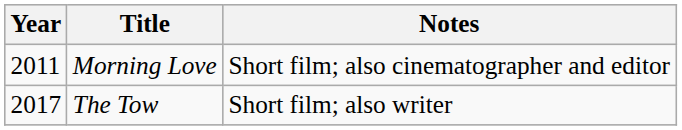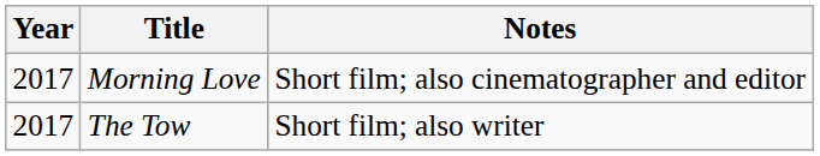 <table class="wikitable">
 <tr>
 <th>Year</th>
 <th>Title</th>
 <th>Notes</th>
 </tr>
 <tr>
-<td>2011</td>
+<td>2017</td>
 <td><em>Morning Love</em></td>
 <td>Short film; also cinematographer and editor</td>
 </tr>
 <tr>
 <td>2017</td>
 <td><em>The Tow</em></td>
 <td>Short film; also writer</td>
 </tr>
 </table>
